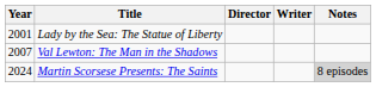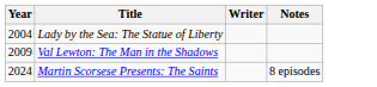 <table class="wikitable">
 <tr>
 <th>Year</th>
 <th>Title</th>
-<th>Director</th>
 <th>Writer</th>
 <th>Notes</th>
 </tr>
 <tr>
-<td>2001</td>
+<td>2004</td>
 <td><em>Lady by the Sea: The Statue of Liberty</em></td>
-<td></td>
 <td></td>
 <td></td>
 </tr>
 <tr>
-<td>2007</td>
+<td>2009</td>
 <td><em><a href='#'>Val Lewton: The Man in the Shadows</a></em></td>
-<td></td>
 <td></td>
 <td></td>
 </tr>
 <tr>
 <td>2024</td>
 <td><em><a href='#'>Martin Scorsese Presents: The Saints</a></em></td>
 <td></td>
-<td></td>
-<td style="background: lightgrey;">8 episodes</td>
+<td>8 episodes</td>
 </tr>
 </table>
